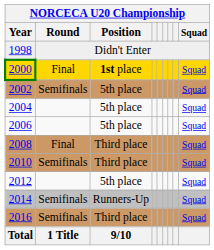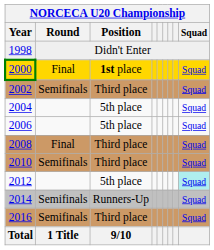 <table class="wikitable" style="text-align: center;">
 <tr>
 <th colspan=9><a href='#'>NORCECA U20 Championship</a></th>
 </tr>
 <tr>
 <th>Year</th>
 <th>Round</th>
 <th>Position</th>
 <th></th>
 <th></th>
 <th></th>
 <th></th>
 <th></th>
 <th><small>Squad</small></th>
 </tr>
 <tr bgcolor="efefef">
 <td> <a href='#'>1998</a></td>
 <td colspan=9>Didn't Enter</td>
 </tr>
 <tr bgcolor=gold>
 <td style="border:3px solid green"> <a href='#'>2000</a></td>
 <td>Final</td>
 <td><strong>1st</strong> place</td>
 <td></td>
 <td></td>
 <td></td>
 <td></td>
 <td></td>
 <td><small><a href='#'>Squad</a></small></td>
 </tr>
 <tr bgcolor=cc9966>
 <td> <a href='#'>2002</a></td>
 <td>Semifinals</td>
-<td>5th place</td>
+<td>Third place</td>
 <td></td>
 <td></td>
 <td></td>
 <td></td>
 <td></td>
 <td><small><a href='#'>Squad</a></small></td>
 </tr>
 <tr>
 <td> <a href='#'>2004</a></td>
 <td></td>
 <td>5th place</td>
 <td></td>
 <td></td>
 <td></td>
 <td></td>
 <td></td>
 <td><small><a href='#'>Squad</a></small></td>
 </tr>
 <tr>
 <td> <a href='#'>2006</a></td>
 <td></td>
 <td>5th place</td>
 <td></td>
 <td></td>
 <td></td>
 <td></td>
 <td></td>
 <td><small><a href='#'>Squad</a></small></td>
 </tr>
 <tr bgcolor=cc9966>
 <td> <a href='#'>2008</a></td>
 <td>Final</td>
 <td>Third place</td>
 <td></td>
 <td></td>
 <td></td>
 <td></td>
 <td></td>
 <td><small><a href='#'>Squad</a></small></td>
 </tr>
 <tr bgcolor=cc9966>
 <td> <a href='#'>2010</a></td>
 <td>Semifinals</td>
 <td>Third place</td>
 <td></td>
 <td></td>
 <td></td>
 <td></td>
 <td></td>
 <td><small><a href='#'>Squad</a></small></td>
 </tr>
 <tr>
 <td> <a href='#'>2012</a></td>
 <td></td>
 <td>5th place</td>
 <td></td>
 <td></td>
 <td></td>
 <td></td>
 <td></td>
-<td><small><a href='#'>Squad</a></small></td>
+<td style="background: paleturquoise;"><small><a href='#'>Squad</a></small></td>
 </tr>
 <tr bgcolor=silver>
 <td> <a href='#'>2014</a></td>
 <td>Semifinals</td>
 <td>Runners-Up</td>
 <td></td>
 <td></td>
 <td></td>
 <td></td>
 <td></td>
 <td><small><a href='#'>Squad</a></small></td>
 </tr>
 <tr bgcolor=cc9966>
 <td> <a href='#'>2016</a></td>
 <td>Semifinals</td>
 <td>Third place</td>
 <td></td>
 <td></td>
 <td></td>
 <td></td>
 <td></td>
 <td><small> <a href='#'>Squad</a></small></td>
 </tr>
 <tr>
 <th>Total</th>
 <th>1 Title</th>
 <th>9/10</th>
 <th></th>
 <th></th>
 <th></th>
 <th></th>
 <th></th>
 <th></th>
 </tr>
 </table>
